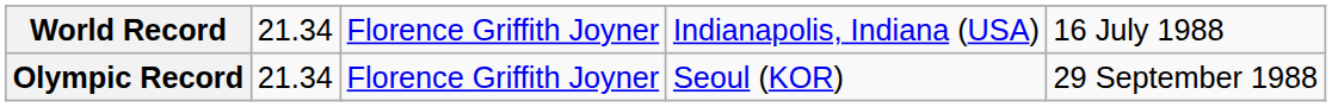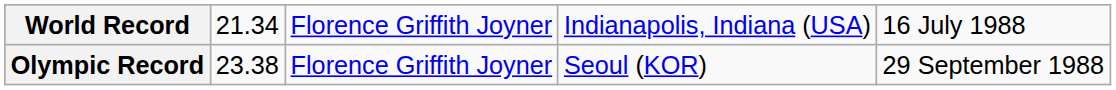 <table class="wikitable" style="font-size:95%;">
 <tr>
 <th>World Record</th>
 <td>21.34</td>
 <td> <a href='#'>Florence Griffith Joyner</a></td>
 <td><a href='#'>Indianapolis, Indiana</a> (<a href='#'>USA</a>)</td>
 <td>16 July 1988</td>
 </tr>
 <tr>
 <th>Olympic Record</th>
-<td>21.34</td>
+<td>23.38</td>
 <td> <a href='#'>Florence Griffith Joyner</a></td>
 <td><a href='#'>Seoul</a> (<a href='#'>KOR</a>)</td>
 <td>29 September 1988</td>
 </tr>
 </table>
